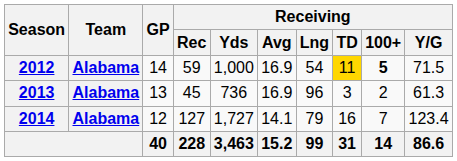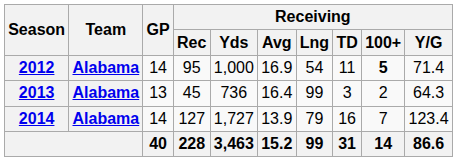 <table class=wikitable style="text-align:center;">
 <tr>
 <th rowspan="2">Season</th>
 <th rowspan="2">Team</th>
 <th rowspan="2">GP</th>
 <th colspan="7">Receiving</th>
 </tr>
 <tr>
 <th>Rec</th>
 <th>Yds</th>
 <th>Avg</th>
 <th>Lng</th>
 <th>TD</th>
 <th>100+</th>
 <th>Y/G</th>
 </tr>
 <tr>
 <th><a href='#'>2012</a></th>
 <th><a href='#'>Alabama</a></th>
 <td>14</td>
-<td>59</td>
+<td>95</td>
 <td>1,000</td>
 <td>16.9</td>
 <td>54</td>
-<td style="background: gold;">11</td>
+<td>11</td>
 <td><strong>5</strong></td>
-<td>71.5</td>
+<td>71.4</td>
 </tr>
 <tr>
 <th><a href='#'>2013</a></th>
 <th><a href='#'>Alabama</a></th>
 <td>13</td>
 <td>45</td>
 <td>736</td>
-<td>16.9</td>
-<td>96</td>
+<td>16.4</td>
+<td>99</td>
 <td>3</td>
 <td>2</td>
-<td>61.3</td>
+<td>64.3</td>
 </tr>
 <tr>
 <th><a href='#'>2014</a></th>
 <th><a href='#'>Alabama</a></th>
-<td>12</td>
+<td>14</td>
 <td>127</td>
 <td>1,727</td>
-<td>14.1</td>
+<td>13.9</td>
 <td>79</td>
 <td>16</td>
 <td>7</td>
 <td>123.4</td>
 </tr>
 <tr>
 <th colspan="2"></th>
 <th>40</th>
 <th>228</th>
 <th>3,463</th>
 <th>15.2</th>
 <th>99</th>
 <th>31</th>
 <th>14</th>
 <th>86.6</th>
 </tr>
 </table>
